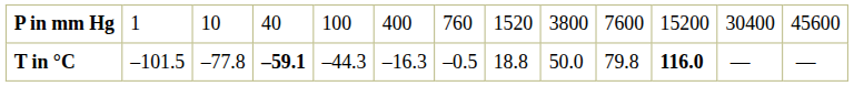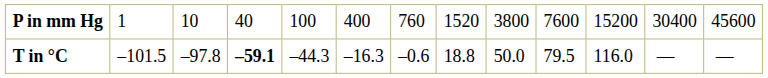 <table border="1" cellspacing="0" cellpadding="6" style="margin: 0 0 0 0.5em; background: white; border-collapse: collapse; border-color: #C0C090;">
 <tr>
 <td><strong>P in mm Hg</strong></td>
 <td>1</td>
 <td>10</td>
 <td>40</td>
 <td>100</td>
 <td>400</td>
 <td>760</td>
 <td>1520</td>
 <td>3800</td>
 <td>7600</td>
 <td>15200</td>
 <td>30400</td>
 <td>45600</td>
 </tr>
 <tr>
 <td><strong>T in °C</strong></td>
 <td>–101.5</td>
-<td>–77.8</td>
+<td>–97.8</td>
 <td><strong>–59.1</strong></td>
 <td>–44.3</td>
 <td>–16.3</td>
-<td>–0.5</td>
+<td>–0.6</td>
 <td>18.8</td>
 <td>50.0</td>
-<td>79.8</td>
-<td><strong>116.0</strong></td>
+<td>79.5</td>
+<td>116.0</td>
 <td> —</td>
 <td> —</td>
 </tr>
 </table>
